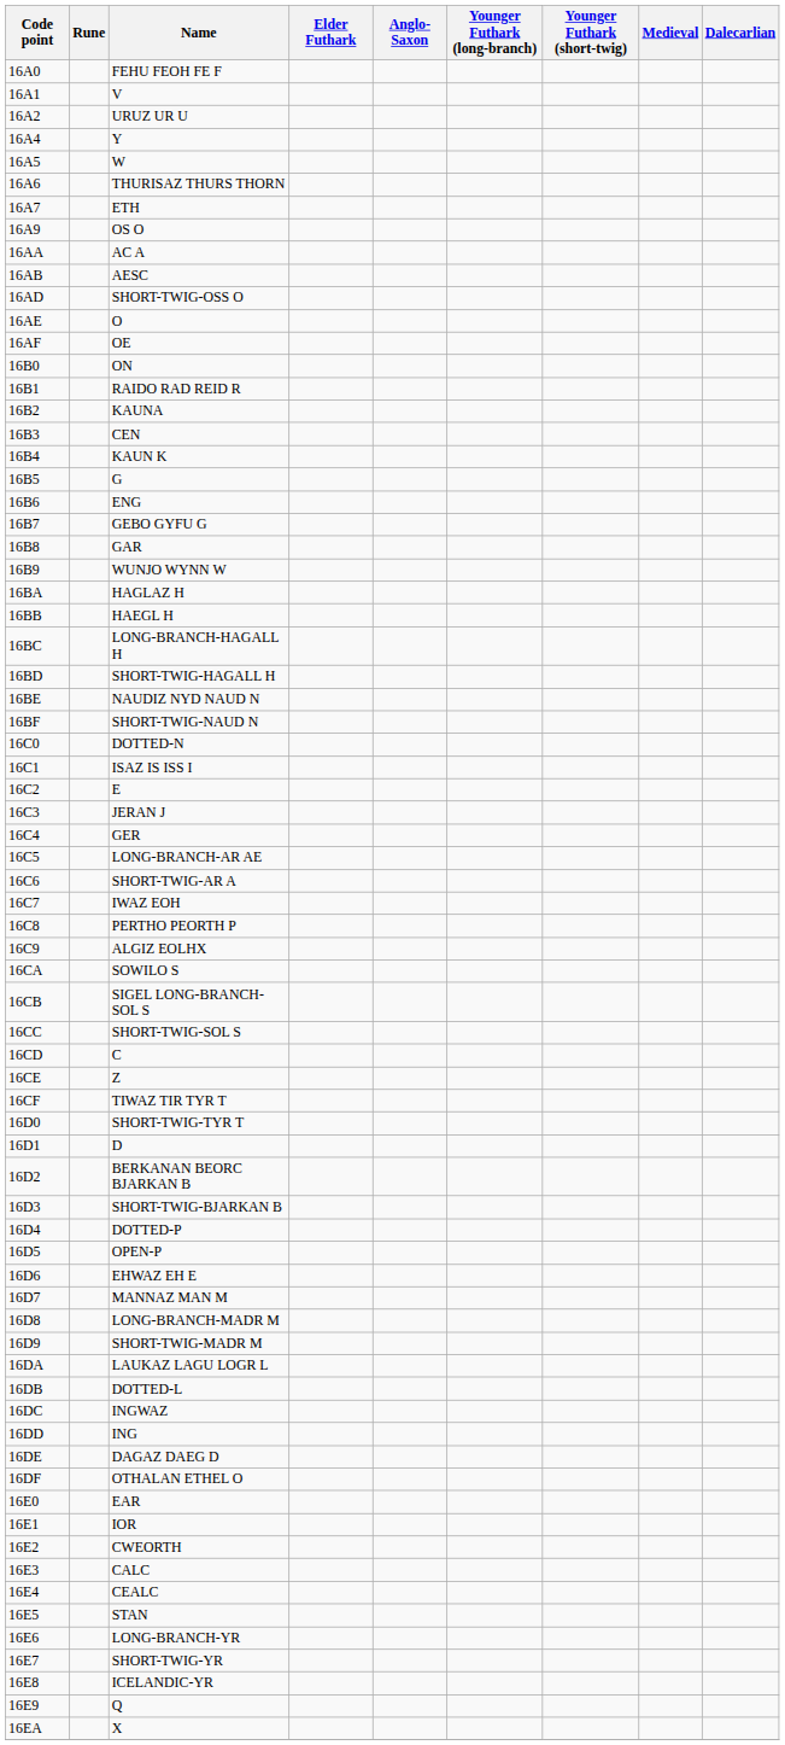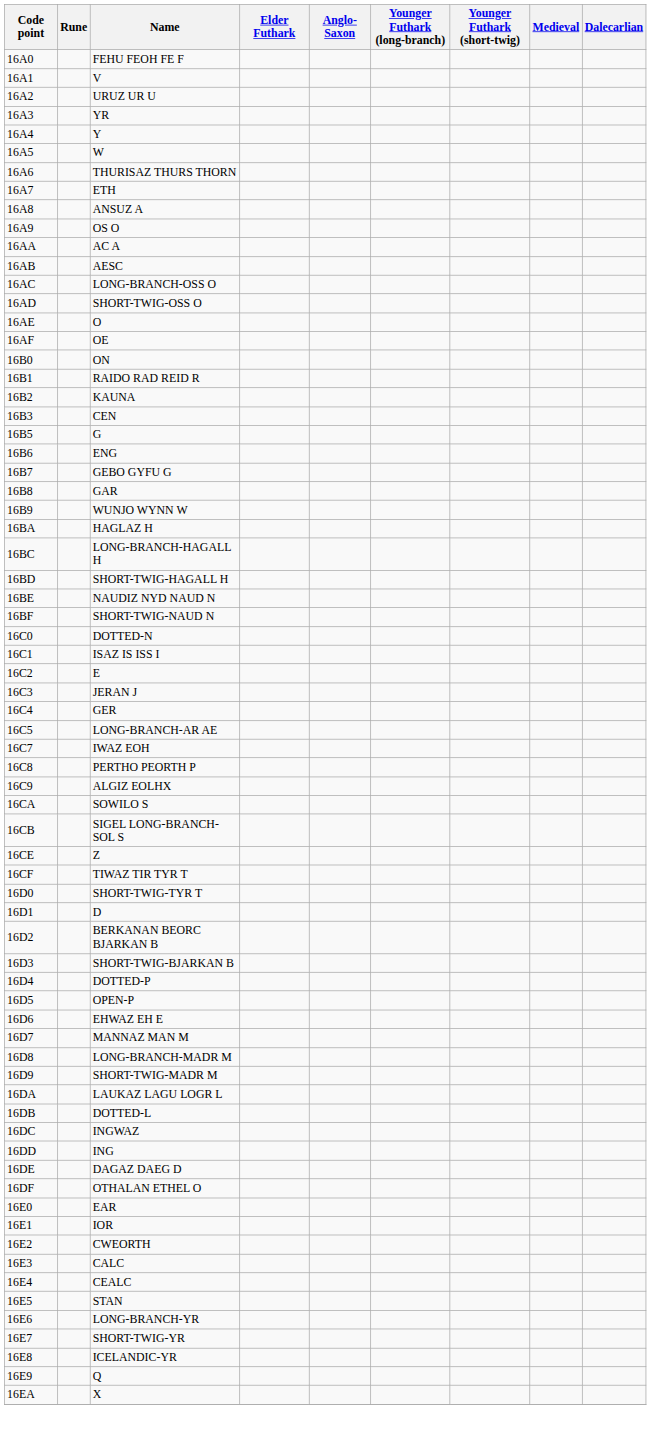 <table class="wikitable sortable">
 <tr>
 <th>Code point</th>
 <th>Rune</th>
 <th>Name</th>
 <th><a href='#'>Elder Futhark</a></th>
 <th><a href='#'>Anglo-Saxon</a></th>
 <th><a href='#'>Younger Futhark</a><br>(long-branch)</th>
 <th><a href='#'>Younger Futhark</a><br>(short-twig)</th>
 <th><a href='#'>Medieval</a></th>
 <th><a href='#'>Dalecarlian</a></th>
 </tr>
 <tr>
 <td>16A0</td>
 <td></td>
 <td>FEHU FEOH FE F</td>
 <td></td>
 <td></td>
 <td></td>
 <td></td>
 <td></td>
 <td></td>
 </tr>
 <tr>
 <td>16A1</td>
 <td></td>
 <td>V</td>
 <td></td>
 <td></td>
 <td></td>
 <td></td>
 <td></td>
 <td></td>
 </tr>
 <tr>
 <td>16A2</td>
 <td></td>
 <td>URUZ UR U</td>
+<td></td>
+<td></td>
+<td></td>
+<td></td>
+<td></td>
+<td></td>
+</tr>
+<tr>
+<td>16A3</td>
+<td></td>
+<td>YR</td>
 <td></td>
 <td></td>
 <td></td>
 <td></td>
 <td></td>
 <td></td>
 </tr>
 <tr>
 <td>16A4</td>
 <td></td>
 <td>Y</td>
 <td></td>
 <td></td>
 <td></td>
 <td></td>
 <td></td>
 <td></td>
 </tr>
 <tr>
 <td>16A5</td>
 <td></td>
 <td>W</td>
 <td></td>
 <td></td>
 <td></td>
 <td></td>
 <td></td>
 <td></td>
 </tr>
 <tr>
 <td>16A6</td>
 <td></td>
 <td>THURISAZ THURS THORN</td>
 <td></td>
 <td></td>
 <td></td>
 <td></td>
 <td></td>
 <td></td>
 </tr>
 <tr>
 <td>16A7</td>
 <td></td>
 <td>ETH</td>
 <td></td>
 <td></td>
 <td></td>
 <td></td>
 <td></td>
 <td></td>
 </tr>
 <tr>
+<td>16A8</td>
+<td></td>
+<td>ANSUZ A</td>
+<td></td>
+<td></td>
+<td></td>
+<td></td>
+<td></td>
+<td></td>
+</tr>
+<tr>
 <td>16A9</td>
 <td></td>
 <td>OS O</td>
 <td></td>
 <td></td>
 <td></td>
 <td></td>
 <td></td>
 <td></td>
 </tr>
 <tr>
 <td>16AA</td>
 <td></td>
 <td>AC A</td>
 <td></td>
 <td></td>
 <td></td>
 <td></td>
 <td></td>
 <td></td>
 </tr>
 <tr>
 <td>16AB</td>
 <td></td>
 <td>AESC</td>
+<td></td>
+<td></td>
+<td></td>
+<td></td>
+<td></td>
+<td></td>
+</tr>
+<tr>
+<td>16AC</td>
+<td></td>
+<td>LONG-BRANCH-OSS O</td>
 <td></td>
 <td></td>
 <td></td>
 <td></td>
 <td></td>
 <td></td>
 </tr>
 <tr>
 <td>16AD</td>
 <td></td>
 <td>SHORT-TWIG-OSS O</td>
 <td></td>
 <td></td>
 <td></td>
 <td></td>
 <td></td>
 <td></td>
 </tr>
 <tr>
 <td>16AE</td>
 <td></td>
 <td>O</td>
 <td></td>
 <td></td>
 <td></td>
 <td></td>
 <td></td>
 <td></td>
 </tr>
 <tr>
 <td>16AF</td>
 <td></td>
 <td>OE</td>
 <td></td>
 <td></td>
 <td></td>
 <td></td>
 <td></td>
 <td></td>
 </tr>
 <tr>
 <td>16B0</td>
 <td></td>
 <td>ON</td>
 <td></td>
 <td></td>
 <td></td>
 <td></td>
 <td></td>
 <td></td>
 </tr>
 <tr>
 <td>16B1</td>
 <td></td>
 <td>RAIDO RAD REID R</td>
 <td></td>
 <td></td>
 <td></td>
 <td></td>
 <td></td>
 <td></td>
 </tr>
 <tr>
 <td>16B2</td>
 <td></td>
 <td>KAUNA</td>
 <td></td>
 <td></td>
 <td></td>
 <td></td>
 <td></td>
 <td></td>
 </tr>
 <tr>
 <td>16B3</td>
 <td></td>
 <td>CEN</td>
 <td></td>
 <td></td>
 <td></td>
 <td></td>
 <td></td>
 <td></td>
 </tr>
 <tr>
-<td>16B4</td>
-<td></td>
-<td>KAUN K</td>
-<td></td>
-<td></td>
-<td></td>
-<td></td>
-<td></td>
-<td></td>
-</tr>
-<tr>
 <td>16B5</td>
 <td></td>
 <td>G</td>
 <td></td>
 <td></td>
 <td></td>
 <td></td>
 <td></td>
 <td></td>
 </tr>
 <tr>
 <td>16B6</td>
 <td></td>
 <td>ENG</td>
 <td></td>
 <td></td>
 <td></td>
 <td></td>
 <td></td>
 <td></td>
 </tr>
 <tr>
 <td>16B7</td>
 <td></td>
 <td>GEBO GYFU G</td>
 <td></td>
 <td></td>
 <td></td>
 <td></td>
 <td></td>
 <td></td>
 </tr>
 <tr>
 <td>16B8</td>
 <td></td>
 <td>GAR</td>
 <td></td>
 <td></td>
 <td></td>
 <td></td>
 <td></td>
 <td></td>
 </tr>
 <tr>
 <td>16B9</td>
 <td></td>
 <td>WUNJO WYNN W</td>
 <td></td>
 <td></td>
 <td></td>
 <td></td>
 <td></td>
 <td></td>
 </tr>
 <tr>
 <td>16BA</td>
 <td></td>
 <td>HAGLAZ H</td>
-<td></td>
-<td></td>
-<td></td>
-<td></td>
-<td></td>
-<td></td>
-</tr>
-<tr>
-<td>16BB</td>
-<td></td>
-<td>HAEGL H</td>
 <td></td>
 <td></td>
 <td></td>
 <td></td>
 <td></td>
 <td></td>
 </tr>
 <tr>
 <td>16BC</td>
 <td></td>
 <td>LONG-BRANCH-HAGALL H</td>
 <td></td>
 <td></td>
 <td></td>
 <td></td>
 <td></td>
 <td></td>
 </tr>
 <tr>
 <td>16BD</td>
 <td></td>
 <td>SHORT-TWIG-HAGALL H</td>
 <td></td>
 <td></td>
 <td></td>
 <td></td>
 <td></td>
 <td></td>
 </tr>
 <tr>
 <td>16BE</td>
 <td></td>
 <td>NAUDIZ NYD NAUD N</td>
 <td></td>
 <td></td>
 <td></td>
 <td></td>
 <td></td>
 <td></td>
 </tr>
 <tr>
 <td>16BF</td>
 <td></td>
 <td>SHORT-TWIG-NAUD N</td>
 <td></td>
 <td></td>
 <td></td>
 <td></td>
 <td></td>
 <td></td>
 </tr>
 <tr>
 <td>16C0</td>
 <td></td>
 <td>DOTTED-N</td>
 <td></td>
 <td></td>
 <td></td>
 <td></td>
 <td></td>
 <td></td>
 </tr>
 <tr>
 <td>16C1</td>
 <td></td>
 <td>ISAZ IS ISS I</td>
 <td></td>
 <td></td>
 <td></td>
 <td></td>
 <td></td>
 <td></td>
 </tr>
 <tr>
 <td>16C2</td>
 <td></td>
 <td>E</td>
 <td></td>
 <td></td>
 <td></td>
 <td></td>
 <td></td>
 <td></td>
 </tr>
 <tr>
 <td>16C3</td>
 <td></td>
 <td>JERAN J</td>
 <td></td>
 <td></td>
 <td></td>
 <td></td>
 <td></td>
 <td></td>
 </tr>
 <tr>
 <td>16C4</td>
 <td></td>
 <td>GER</td>
 <td></td>
 <td></td>
 <td></td>
 <td></td>
 <td></td>
 <td></td>
 </tr>
 <tr>
 <td>16C5</td>
 <td></td>
 <td>LONG-BRANCH-AR AE</td>
 <td></td>
 <td></td>
 <td></td>
 <td></td>
 <td></td>
 <td></td>
 </tr>
 <tr>
-<td>16C6</td>
-<td></td>
-<td>SHORT-TWIG-AR A</td>
-<td></td>
-<td></td>
-<td></td>
-<td></td>
-<td></td>
-<td></td>
-</tr>
-<tr>
 <td>16C7</td>
 <td></td>
 <td>IWAZ EOH</td>
 <td></td>
 <td></td>
 <td></td>
 <td></td>
 <td></td>
 <td></td>
 </tr>
 <tr>
 <td>16C8</td>
 <td></td>
 <td>PERTHO PEORTH P</td>
 <td></td>
 <td></td>
 <td></td>
 <td></td>
 <td></td>
 <td></td>
 </tr>
 <tr>
 <td>16C9</td>
 <td></td>
 <td>ALGIZ EOLHX</td>
 <td></td>
 <td></td>
 <td></td>
 <td></td>
 <td></td>
 <td></td>
 </tr>
 <tr>
 <td>16CA</td>
 <td></td>
 <td>SOWILO S</td>
 <td></td>
 <td></td>
 <td></td>
 <td></td>
 <td></td>
 <td></td>
 </tr>
 <tr>
 <td>16CB</td>
 <td></td>
 <td>SIGEL LONG-BRANCH-SOL S</td>
-<td></td>
-<td></td>
-<td></td>
-<td></td>
-<td></td>
-<td></td>
-</tr>
-<tr>
-<td>16CC</td>
-<td></td>
-<td>SHORT-TWIG-SOL S</td>
-<td></td>
-<td></td>
-<td></td>
-<td></td>
-<td></td>
-<td></td>
-</tr>
-<tr>
-<td>16CD</td>
-<td></td>
-<td>C</td>
 <td></td>
 <td></td>
 <td></td>
 <td></td>
 <td></td>
 <td></td>
 </tr>
 <tr>
 <td>16CE</td>
 <td></td>
 <td>Z</td>
 <td></td>
 <td></td>
 <td></td>
 <td></td>
 <td></td>
 <td></td>
 </tr>
 <tr>
 <td>16CF</td>
 <td></td>
 <td>TIWAZ TIR TYR T</td>
 <td></td>
 <td></td>
 <td></td>
 <td></td>
 <td></td>
 <td></td>
 </tr>
 <tr>
 <td>16D0</td>
 <td></td>
 <td>SHORT-TWIG-TYR T</td>
 <td></td>
 <td></td>
 <td></td>
 <td></td>
 <td></td>
 <td></td>
 </tr>
 <tr>
 <td>16D1</td>
 <td></td>
 <td>D</td>
 <td></td>
 <td></td>
 <td></td>
 <td></td>
 <td></td>
 <td></td>
 </tr>
 <tr>
 <td>16D2</td>
 <td></td>
 <td>BERKANAN BEORC BJARKAN B</td>
 <td></td>
 <td></td>
 <td></td>
 <td></td>
 <td></td>
 <td></td>
 </tr>
 <tr>
 <td>16D3</td>
 <td></td>
 <td>SHORT-TWIG-BJARKAN B</td>
 <td></td>
 <td></td>
 <td></td>
 <td></td>
 <td></td>
 <td></td>
 </tr>
 <tr>
 <td>16D4</td>
 <td></td>
 <td>DOTTED-P</td>
 <td></td>
 <td></td>
 <td></td>
 <td></td>
 <td></td>
 <td></td>
 </tr>
 <tr>
 <td>16D5</td>
 <td></td>
 <td>OPEN-P</td>
 <td></td>
 <td></td>
 <td></td>
 <td></td>
 <td></td>
 <td></td>
 </tr>
 <tr>
 <td>16D6</td>
 <td></td>
 <td>EHWAZ EH E</td>
 <td></td>
 <td></td>
 <td></td>
 <td></td>
 <td></td>
 <td></td>
 </tr>
 <tr>
 <td>16D7</td>
 <td></td>
 <td>MANNAZ MAN M</td>
 <td></td>
 <td></td>
 <td></td>
 <td></td>
 <td></td>
 <td></td>
 </tr>
 <tr>
 <td>16D8</td>
 <td></td>
 <td>LONG-BRANCH-MADR M</td>
 <td></td>
 <td></td>
 <td></td>
 <td></td>
 <td></td>
 <td></td>
 </tr>
 <tr>
 <td>16D9</td>
 <td></td>
 <td>SHORT-TWIG-MADR M</td>
 <td></td>
 <td></td>
 <td></td>
 <td></td>
 <td></td>
 <td></td>
 </tr>
 <tr>
 <td>16DA</td>
 <td></td>
 <td>LAUKAZ LAGU LOGR L</td>
 <td></td>
 <td></td>
 <td></td>
 <td></td>
 <td></td>
 <td></td>
 </tr>
 <tr>
 <td>16DB</td>
 <td></td>
 <td>DOTTED-L</td>
 <td></td>
 <td></td>
 <td></td>
 <td></td>
 <td></td>
 <td></td>
 </tr>
 <tr>
 <td>16DC</td>
 <td></td>
 <td>INGWAZ</td>
 <td></td>
 <td></td>
 <td></td>
 <td></td>
 <td></td>
 <td></td>
 </tr>
 <tr>
 <td>16DD</td>
 <td></td>
 <td>ING</td>
 <td></td>
 <td></td>
 <td></td>
 <td></td>
 <td></td>
 <td></td>
 </tr>
 <tr>
 <td>16DE</td>
 <td></td>
 <td>DAGAZ DAEG D</td>
 <td></td>
 <td></td>
 <td></td>
 <td></td>
 <td></td>
 <td></td>
 </tr>
 <tr>
 <td>16DF</td>
 <td></td>
 <td>OTHALAN ETHEL O</td>
 <td></td>
 <td></td>
 <td></td>
 <td></td>
 <td></td>
 <td></td>
 </tr>
 <tr>
 <td>16E0</td>
 <td></td>
 <td>EAR</td>
 <td></td>
 <td></td>
 <td></td>
 <td></td>
 <td></td>
 <td></td>
 </tr>
 <tr>
 <td>16E1</td>
 <td></td>
 <td>IOR</td>
 <td></td>
 <td></td>
 <td></td>
 <td></td>
 <td></td>
 <td></td>
 </tr>
 <tr>
 <td>16E2</td>
 <td></td>
 <td>CWEORTH</td>
 <td></td>
 <td></td>
 <td></td>
 <td></td>
 <td></td>
 <td></td>
 </tr>
 <tr>
 <td>16E3</td>
 <td></td>
 <td>CALC</td>
 <td></td>
 <td></td>
 <td></td>
 <td></td>
 <td></td>
 <td></td>
 </tr>
 <tr>
 <td>16E4</td>
 <td></td>
 <td>CEALC</td>
 <td></td>
 <td></td>
 <td></td>
 <td></td>
 <td></td>
 <td></td>
 </tr>
 <tr>
 <td>16E5</td>
 <td></td>
 <td>STAN</td>
 <td></td>
 <td></td>
 <td></td>
 <td></td>
 <td></td>
 <td></td>
 </tr>
 <tr>
 <td>16E6</td>
 <td></td>
 <td>LONG-BRANCH-YR</td>
 <td></td>
 <td></td>
 <td></td>
 <td></td>
 <td></td>
 <td></td>
 </tr>
 <tr>
 <td>16E7</td>
 <td></td>
 <td>SHORT-TWIG-YR</td>
 <td></td>
 <td></td>
 <td></td>
 <td></td>
 <td></td>
 <td></td>
 </tr>
 <tr>
 <td>16E8</td>
 <td></td>
 <td>ICELANDIC-YR</td>
 <td></td>
 <td></td>
 <td></td>
 <td></td>
 <td></td>
 <td></td>
 </tr>
 <tr>
 <td>16E9</td>
 <td></td>
 <td>Q</td>
 <td></td>
 <td></td>
 <td></td>
 <td></td>
 <td></td>
 <td></td>
 </tr>
 <tr>
 <td>16EA</td>
 <td></td>
 <td>X</td>
 <td></td>
 <td></td>
 <td></td>
 <td></td>
 <td></td>
 <td></td>
 </tr>
 <tr>
 </tr>
 </table>
